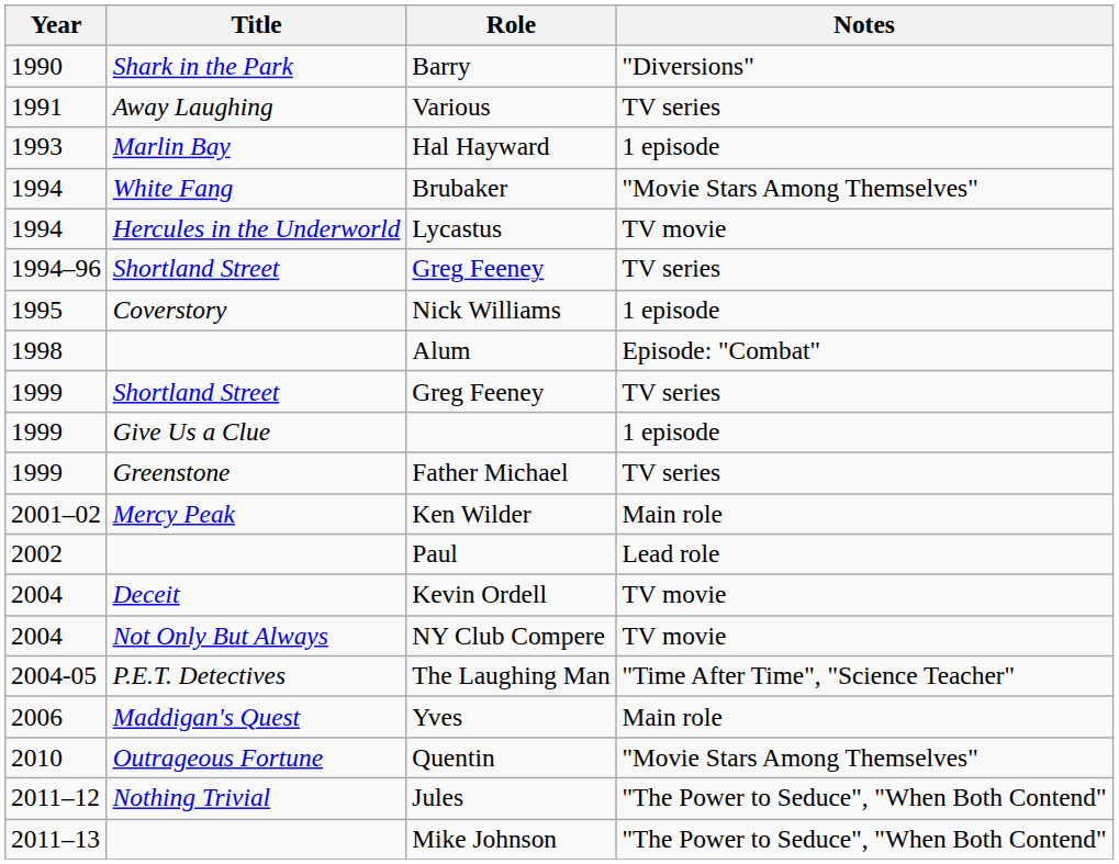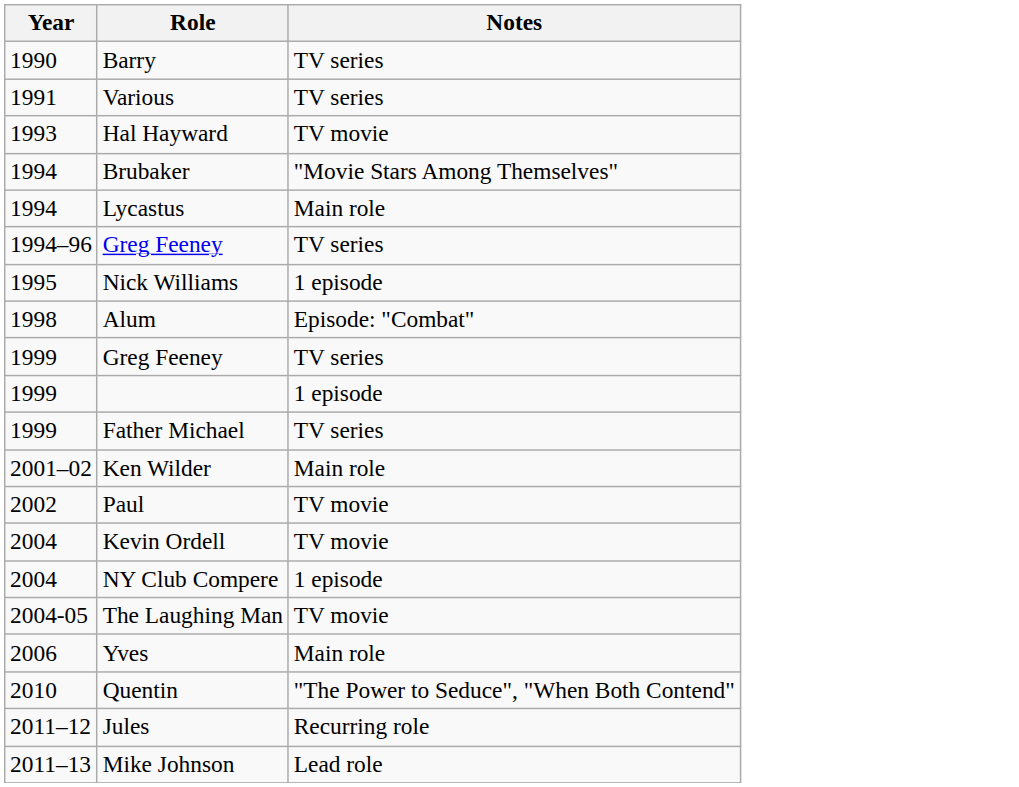 <table class="wikitable sortable">
 <tr>
 <th>Year</th>
-<th>Title</th>
 <th>Role</th>
 <th class="unsortable">Notes</th>
 </tr>
 <tr>
 <td>1990</td>
-<td><em><a href='#'>Shark in the Park</a></em></td>
 <td>Barry</td>
-<td>"Diversions"</td>
+<td>TV series</td>
 </tr>
 <tr>
 <td>1991</td>
-<td><em>Away Laughing</em></td>
 <td>Various</td>
 <td>TV series</td>
 </tr>
 <tr>
 <td>1993</td>
-<td><em><a href='#'>Marlin Bay</a></em></td>
 <td>Hal Hayward</td>
-<td>1 episode</td>
+<td>TV movie</td>
 </tr>
 <tr>
 <td>1994</td>
-<td><em><a href='#'>White Fang</a></em></td>
 <td>Brubaker</td>
 <td>"Movie Stars Among Themselves"</td>
 </tr>
 <tr>
 <td>1994</td>
-<td><em><a href='#'>Hercules in the Underworld</a></em></td>
 <td>Lycastus</td>
-<td>TV movie</td>
+<td>Main role</td>
 </tr>
 <tr>
 <td>1994–96</td>
-<td><em><a href='#'>Shortland Street</a></em></td>
 <td><a href='#'>Greg Feeney</a></td>
 <td>TV series</td>
 </tr>
 <tr>
 <td>1995</td>
-<td><em>Coverstory</em></td>
 <td>Nick Williams</td>
 <td>1 episode</td>
 </tr>
 <tr>
 <td>1998</td>
-<td><em></em></td>
 <td>Alum</td>
 <td>Episode: "Combat"</td>
 </tr>
 <tr>
 <td>1999</td>
-<td><em><a href='#'>Shortland Street</a></em></td>
 <td>Greg Feeney</td>
 <td>TV series</td>
 </tr>
 <tr>
 <td>1999</td>
-<td><em>Give Us a Clue</em></td>
 <td></td>
 <td>1 episode</td>
 </tr>
 <tr>
 <td>1999</td>
-<td><em>Greenstone</em></td>
 <td>Father Michael</td>
 <td>TV series</td>
 </tr>
 <tr>
 <td>2001–02</td>
-<td><em><a href='#'>Mercy Peak</a></em></td>
 <td>Ken Wilder</td>
 <td>Main role</td>
 </tr>
 <tr>
 <td>2002</td>
-<td><em></em></td>
 <td>Paul</td>
-<td>Lead role</td>
+<td>TV movie</td>
 </tr>
 <tr>
 <td>2004</td>
-<td><em><a href='#'>Deceit</a></em></td>
 <td>Kevin Ordell</td>
 <td>TV movie</td>
 </tr>
 <tr>
 <td>2004</td>
-<td><em><a href='#'>Not Only But Always</a></em></td>
 <td>NY Club Compere</td>
+<td>1 episode</td>
+</tr>
+<tr>
+<td>2004-05</td>
+<td>The Laughing Man</td>
 <td>TV movie</td>
 </tr>
 <tr>
-<td>2004-05</td>
-<td><em>P.E.T. Detectives</em></td>
-<td>The Laughing Man</td>
-<td>"Time After Time", "Science Teacher"</td>
-</tr>
-<tr>
 <td>2006</td>
-<td><em><a href='#'>Maddigan's Quest</a></em></td>
 <td>Yves</td>
 <td>Main role</td>
 </tr>
 <tr>
 <td>2010</td>
-<td><em><a href='#'>Outrageous Fortune</a></em></td>
 <td>Quentin</td>
-<td>"Movie Stars Among Themselves"</td>
+<td>"The Power to Seduce", "When Both Contend"</td>
 </tr>
 <tr>
 <td>2011–12</td>
-<td><em><a href='#'>Nothing Trivial</a></em></td>
 <td>Jules</td>
-<td>"The Power to Seduce", "When Both Contend"</td>
+<td>Recurring role</td>
 </tr>
 <tr>
 <td>2011–13</td>
-<td><em></em></td>
 <td>Mike Johnson</td>
-<td>"The Power to Seduce", "When Both Contend"</td>
+<td>Lead role</td>
 </tr>
 </table>
